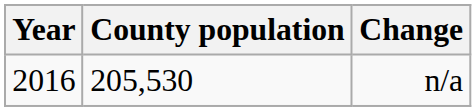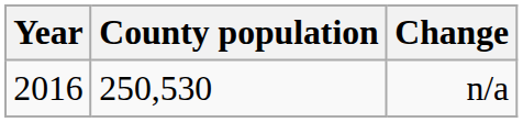 <table class="wikitable">
 <tr>
 <th>Year</th>
 <th>County population</th>
 <th>Change</th>
 </tr>
 <tr>
 <td>2016</td>
-<td>205,530</td>
+<td>250,530</td>
 <td align="right">n/a</td>
 </tr>
 </table>
